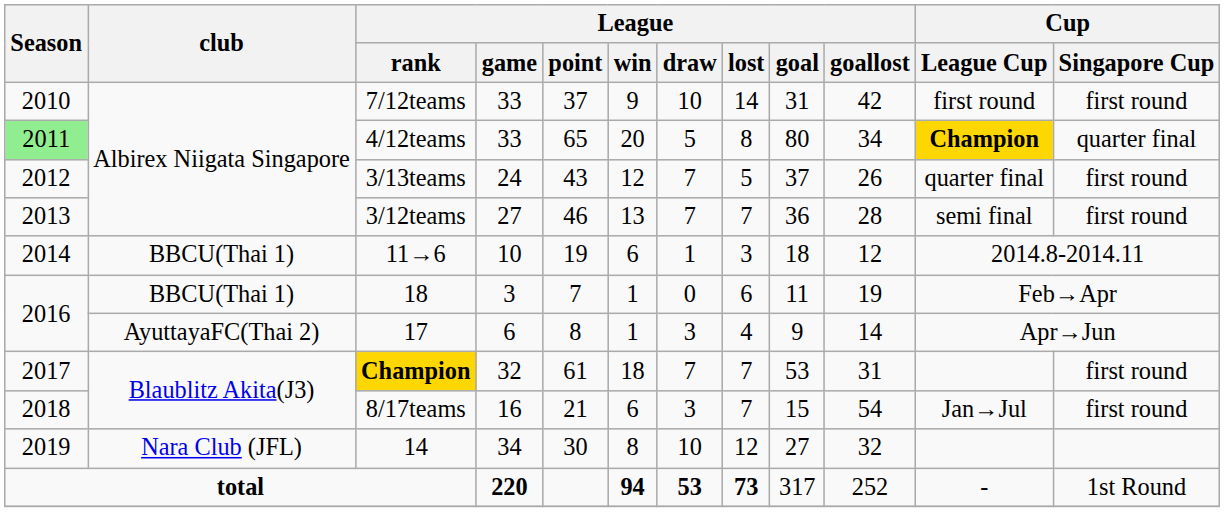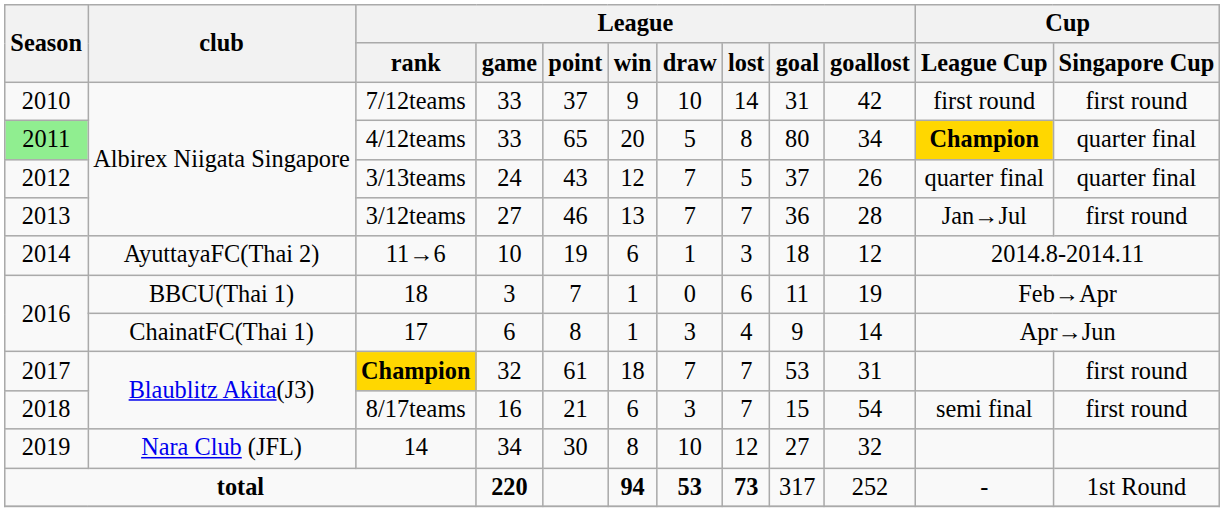 <table class="wikitable" style="text-align: center;">
 <tr>
 <th rowspan="2">Season</th>
 <th rowspan="2">club</th>
 <th colspan="8">League</th>
 <th colspan="2">Cup</th>
 </tr>
 <tr>
 <th>rank</th>
 <th>game</th>
 <th>point</th>
 <th>win</th>
 <th>draw</th>
 <th>lost</th>
 <th>goal</th>
 <th>goallost</th>
 <th>League Cup</th>
 <th>Singapore Cup</th>
 </tr>
 <tr>
 <td>2010</td>
 <td rowspan=4>Albirex Niigata Singapore</td>
 <td>7/12teams</td>
 <td>33</td>
 <td>37</td>
 <td>9</td>
 <td>10</td>
 <td>14</td>
 <td>31</td>
 <td>42</td>
 <td>first round</td>
 <td>first round</td>
 </tr>
 <tr>
 <td style="background: lightgreen;">2011</td>
 <td>4/12teams</td>
 <td>33</td>
 <td>65</td>
 <td>20</td>
 <td>5</td>
 <td>8</td>
 <td>80</td>
 <td>34</td>
 <td bgcolor="gold"><strong>Champion</strong></td>
 <td>quarter final</td>
 </tr>
 <tr>
 <td>2012</td>
 <td>3/13teams</td>
 <td>24</td>
 <td>43</td>
 <td>12</td>
 <td>7</td>
 <td>5</td>
 <td>37</td>
 <td>26</td>
 <td>quarter final</td>
-<td>first round</td>
+<td>quarter final</td>
 </tr>
 <tr>
 <td>2013</td>
 <td>3/12teams</td>
 <td>27</td>
 <td>46</td>
 <td>13</td>
 <td>7</td>
 <td>7</td>
 <td>36</td>
 <td>28</td>
-<td>semi final</td>
+<td>Jan→Jul</td>
 <td>first round</td>
 </tr>
 <tr>
 <td>2014</td>
-<td>BBCU(Thai 1)</td>
+<td>AyuttayaFC(Thai 2)</td>
 <td>11→6</td>
 <td>10</td>
 <td>19</td>
 <td>6</td>
 <td>1</td>
 <td>3</td>
 <td>18</td>
 <td>12</td>
 <td colspan="2">2014.8-2014.11</td>
 </tr>
 <tr>
 <td rowspan=2>2016</td>
 <td>BBCU(Thai 1)</td>
 <td>18</td>
 <td>3</td>
 <td>7</td>
 <td>1</td>
 <td>0</td>
 <td>6</td>
 <td>11</td>
 <td>19</td>
 <td colspan="2">Feb→Apr</td>
 </tr>
 <tr>
-<td>AyuttayaFC(Thai 2)</td>
+<td>ChainatFC(Thai 1)</td>
 <td>17</td>
 <td>6</td>
 <td>8</td>
 <td>1</td>
 <td>3</td>
 <td>4</td>
 <td>9</td>
 <td>14</td>
 <td colspan="2">Apr→Jun</td>
 </tr>
 <tr>
 <td>2017</td>
 <td rowspan=2><a href='#'>Blaublitz Akita</a>(J3)</td>
 <td bgcolor="gold"><strong>Champion</strong></td>
 <td>32</td>
 <td>61</td>
 <td>18</td>
 <td>7</td>
 <td>7</td>
 <td>53</td>
 <td>31</td>
 <td></td>
 <td>first round</td>
 </tr>
 <tr>
 <td>2018</td>
 <td>8/17teams</td>
 <td>16</td>
 <td>21</td>
 <td>6</td>
 <td>3</td>
 <td>7</td>
 <td>15</td>
 <td>54</td>
-<td>Jan→Jul</td>
+<td>semi final</td>
 <td>first round</td>
 </tr>
 <tr>
 <td>2019</td>
 <td><a href='#'>Nara Club</a> (JFL)</td>
 <td>14</td>
 <td>34</td>
 <td>30</td>
 <td>8</td>
 <td>10</td>
 <td>12</td>
 <td>27</td>
 <td>32</td>
 <td></td>
 <td></td>
 </tr>
 <tr>
 <td colspan="3"><strong>total</strong></td>
 <td><strong>220</strong></td>
 <td></td>
 <td><strong>94</strong></td>
 <td><strong>53</strong></td>
 <td><strong>73</strong></td>
 <td>317</td>
 <td>252</td>
 <td>-</td>
 <td>1st Round</td>
 </tr>
 <tr>
 </tr>
 </table>
